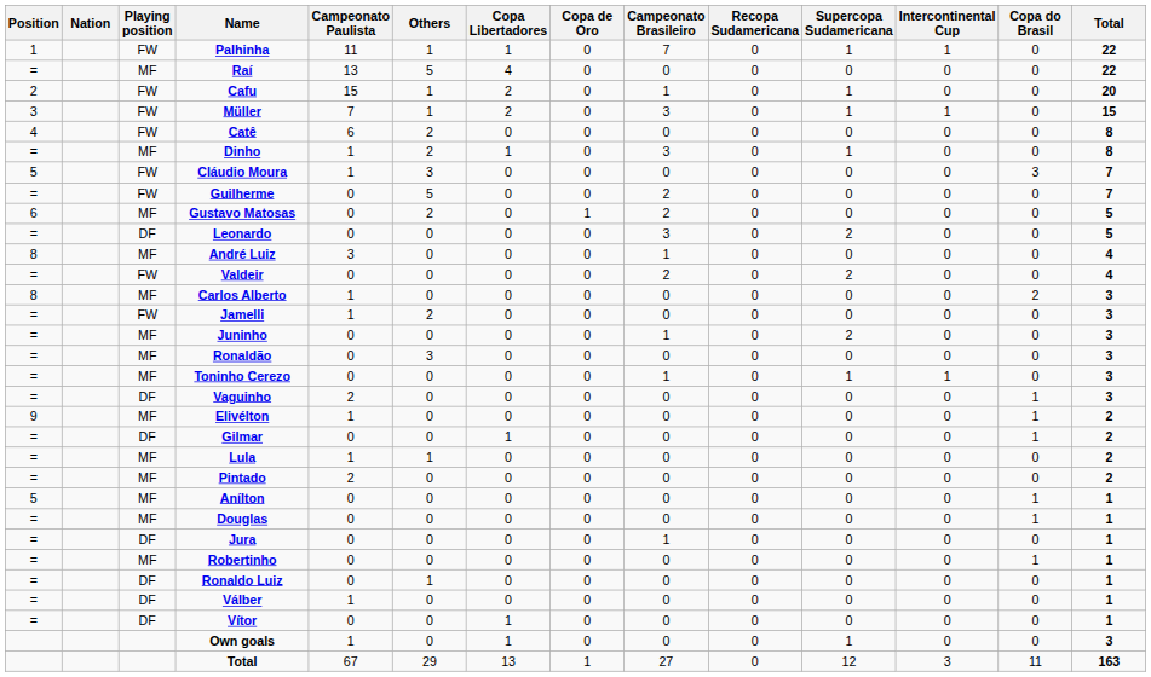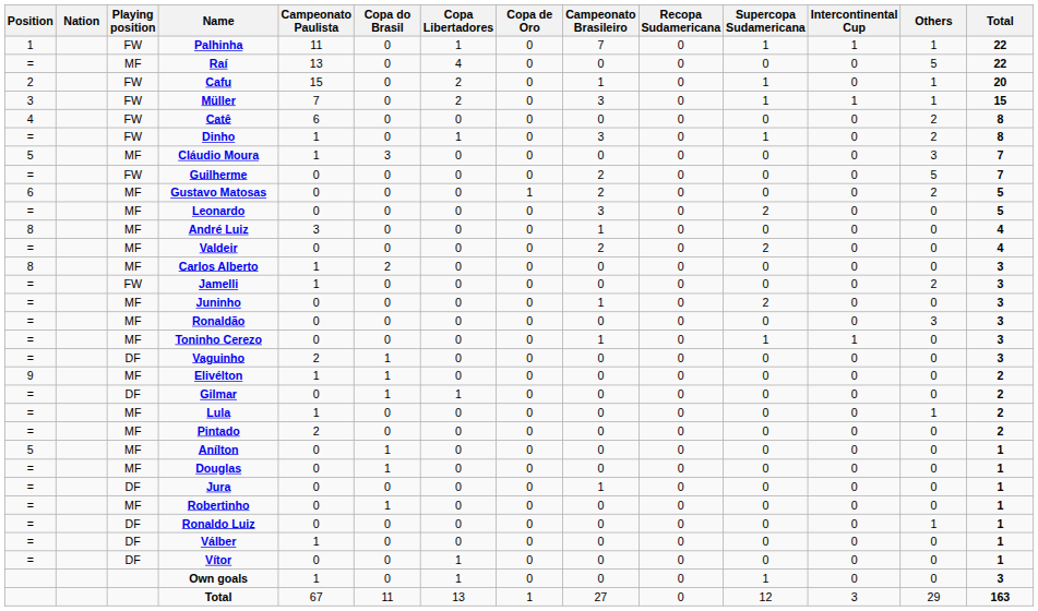 <table class="wikitable" style="font-size: 95%; text-align: center;">
 <tr>
 <th width=60>Position</th>
 <th width=60>Nation</th>
 <th width=60>Playing position</th>
 <th width=150>Name</th>
 <th width=80>Campeonato Paulista</th>
-<th width=80>Others</th>
+<th width=80>Copa do Brasil</th>
 <th width=80>Copa Libertadores</th>
 <th width=80>Copa de Oro</th>
 <th width=80>Campeonato Brasileiro</th>
 <th width=80>Recopa Sudamericana</th>
 <th width=80>Supercopa Sudamericana</th>
 <th width=80>Intercontinental Cup</th>
-<th width=80>Copa do Brasil</th>
+<th width=80>Others</th>
 <th width=80>Total</th>
 </tr>
 <tr>
 <td>1</td>
 <td></td>
 <td>FW</td>
 <td><strong><a href='#'>Palhinha</a></strong></td>
 <td>11</td>
-<td>1</td>
+<td>0</td>
 <td>1</td>
 <td>0</td>
 <td>7</td>
 <td>0</td>
 <td>1</td>
 <td>1</td>
-<td>0</td>
+<td>1</td>
 <td><strong>22</strong></td>
 </tr>
 <tr>
 <td>=</td>
 <td></td>
 <td>MF</td>
 <td><strong><a href='#'>Raí</a></strong></td>
 <td>13</td>
-<td>5</td>
+<td>0</td>
 <td>4</td>
 <td>0</td>
 <td>0</td>
 <td>0</td>
 <td>0</td>
 <td>0</td>
-<td>0</td>
+<td>5</td>
 <td><strong>22</strong></td>
 </tr>
 <tr>
 <td>2</td>
 <td></td>
 <td>FW</td>
 <td><strong><a href='#'>Cafu</a></strong></td>
 <td>15</td>
-<td>1</td>
+<td>0</td>
 <td>2</td>
 <td>0</td>
 <td>1</td>
 <td>0</td>
 <td>1</td>
 <td>0</td>
-<td>0</td>
+<td>1</td>
 <td><strong>20</strong></td>
 </tr>
 <tr>
 <td>3</td>
 <td></td>
 <td>FW</td>
 <td><strong><a href='#'>Müller</a></strong></td>
 <td>7</td>
-<td>1</td>
+<td>0</td>
 <td>2</td>
 <td>0</td>
 <td>3</td>
 <td>0</td>
 <td>1</td>
 <td>1</td>
-<td>0</td>
+<td>1</td>
 <td><strong>15</strong></td>
 </tr>
 <tr>
 <td>4</td>
 <td></td>
 <td>FW</td>
 <td><strong><a href='#'>Catê</a></strong></td>
 <td>6</td>
-<td>2</td>
 <td>0</td>
 <td>0</td>
 <td>0</td>
 <td>0</td>
 <td>0</td>
 <td>0</td>
 <td>0</td>
+<td>2</td>
 <td><strong>8</strong></td>
 </tr>
 <tr>
 <td>=</td>
 <td></td>
-<td>MF</td>
+<td>FW</td>
 <td><strong><a href='#'>Dinho</a></strong></td>
 <td>1</td>
-<td>2</td>
+<td>0</td>
 <td>1</td>
 <td>0</td>
 <td>3</td>
 <td>0</td>
 <td>1</td>
 <td>0</td>
-<td>0</td>
+<td>2</td>
 <td><strong>8</strong></td>
 </tr>
 <tr>
 <td>5</td>
 <td></td>
-<td>FW</td>
+<td>MF</td>
 <td><strong><a href='#'>Cláudio Moura</a></strong></td>
 <td>1</td>
 <td>3</td>
 <td>0</td>
 <td>0</td>
 <td>0</td>
 <td>0</td>
 <td>0</td>
 <td>0</td>
 <td>3</td>
 <td><strong>7</strong></td>
 </tr>
 <tr>
 <td>=</td>
 <td></td>
 <td>FW</td>
 <td><strong><a href='#'>Guilherme</a></strong></td>
 <td>0</td>
-<td>5</td>
+<td>0</td>
 <td>0</td>
 <td>0</td>
 <td>2</td>
 <td>0</td>
 <td>0</td>
 <td>0</td>
-<td>0</td>
+<td>5</td>
 <td><strong>7</strong></td>
 </tr>
 <tr>
 <td>6</td>
 <td></td>
 <td>MF</td>
 <td><strong><a href='#'>Gustavo Matosas</a></strong></td>
 <td>0</td>
-<td>2</td>
+<td>0</td>
 <td>0</td>
 <td>1</td>
 <td>2</td>
 <td>0</td>
 <td>0</td>
 <td>0</td>
-<td>0</td>
+<td>2</td>
 <td><strong>5</strong></td>
 </tr>
 <tr>
 <td>=</td>
 <td></td>
-<td>DF</td>
+<td>MF</td>
 <td><strong><a href='#'>Leonardo</a></strong></td>
 <td>0</td>
 <td>0</td>
 <td>0</td>
 <td>0</td>
 <td>3</td>
 <td>0</td>
 <td>2</td>
 <td>0</td>
 <td>0</td>
 <td><strong>5</strong></td>
 </tr>
 <tr>
 <td>8</td>
 <td></td>
 <td>MF</td>
 <td><strong><a href='#'>André Luiz</a></strong></td>
 <td>3</td>
 <td>0</td>
 <td>0</td>
 <td>0</td>
 <td>1</td>
 <td>0</td>
 <td>0</td>
 <td>0</td>
 <td>0</td>
 <td><strong>4</strong></td>
 </tr>
 <tr>
 <td>=</td>
 <td></td>
-<td>FW</td>
+<td>MF</td>
 <td><strong><a href='#'>Valdeir</a></strong></td>
 <td>0</td>
 <td>0</td>
 <td>0</td>
 <td>0</td>
 <td>2</td>
 <td>0</td>
 <td>2</td>
 <td>0</td>
 <td>0</td>
 <td><strong>4</strong></td>
 </tr>
 <tr>
 <td>8</td>
 <td></td>
 <td>MF</td>
 <td><strong><a href='#'>Carlos Alberto</a></strong></td>
 <td>1</td>
+<td>2</td>
+<td>0</td>
+<td>0</td>
+<td>0</td>
+<td>0</td>
+<td>0</td>
+<td>0</td>
+<td>0</td>
+<td><strong>3</strong></td>
+</tr>
+<tr>
+<td>=</td>
+<td></td>
+<td>FW</td>
+<td><strong><a href='#'>Jamelli</a></strong></td>
+<td>1</td>
 <td>0</td>
 <td>0</td>
 <td>0</td>
 <td>0</td>
 <td>0</td>
 <td>0</td>
 <td>0</td>
 <td>2</td>
-<td><strong>3</strong></td>
-</tr>
-<tr>
-<td>=</td>
-<td></td>
-<td>FW</td>
-<td><strong><a href='#'>Jamelli</a></strong></td>
-<td>1</td>
-<td>2</td>
-<td>0</td>
-<td>0</td>
-<td>0</td>
-<td>0</td>
-<td>0</td>
-<td>0</td>
-<td>0</td>
 <td><strong>3</strong></td>
 </tr>
 <tr>
 <td>=</td>
 <td></td>
 <td>MF</td>
 <td><strong><a href='#'>Juninho</a></strong></td>
 <td>0</td>
 <td>0</td>
 <td>0</td>
 <td>0</td>
 <td>1</td>
 <td>0</td>
 <td>2</td>
 <td>0</td>
 <td>0</td>
 <td><strong>3</strong></td>
 </tr>
 <tr>
 <td>=</td>
 <td></td>
 <td>MF</td>
 <td><strong><a href='#'>Ronaldão</a></strong></td>
 <td>0</td>
-<td>3</td>
 <td>0</td>
 <td>0</td>
 <td>0</td>
 <td>0</td>
 <td>0</td>
 <td>0</td>
 <td>0</td>
+<td>3</td>
 <td><strong>3</strong></td>
 </tr>
 <tr>
 <td>=</td>
 <td></td>
 <td>MF</td>
 <td><strong><a href='#'>Toninho Cerezo</a></strong></td>
 <td>0</td>
 <td>0</td>
 <td>0</td>
 <td>0</td>
 <td>1</td>
 <td>0</td>
 <td>1</td>
 <td>1</td>
 <td>0</td>
 <td><strong>3</strong></td>
 </tr>
 <tr>
 <td>=</td>
 <td></td>
 <td>DF</td>
 <td><strong><a href='#'>Vaguinho</a></strong></td>
 <td>2</td>
+<td>1</td>
 <td>0</td>
 <td>0</td>
 <td>0</td>
 <td>0</td>
 <td>0</td>
 <td>0</td>
 <td>0</td>
-<td>1</td>
 <td><strong>3</strong></td>
 </tr>
 <tr>
 <td>9</td>
 <td></td>
 <td>MF</td>
 <td><strong><a href='#'>Elivélton</a></strong></td>
+<td>1</td>
+<td>1</td>
+<td>0</td>
+<td>0</td>
+<td>0</td>
+<td>0</td>
+<td>0</td>
+<td>0</td>
+<td>0</td>
+<td><strong>2</strong></td>
+</tr>
+<tr>
+<td>=</td>
+<td></td>
+<td>DF</td>
+<td><strong><a href='#'>Gilmar</a></strong></td>
+<td>0</td>
+<td>1</td>
+<td>1</td>
+<td>0</td>
+<td>0</td>
+<td>0</td>
+<td>0</td>
+<td>0</td>
+<td>0</td>
+<td><strong>2</strong></td>
+</tr>
+<tr>
+<td>=</td>
+<td></td>
+<td>MF</td>
+<td><strong><a href='#'>Lula</a></strong></td>
 <td>1</td>
 <td>0</td>
 <td>0</td>
 <td>0</td>
 <td>0</td>
 <td>0</td>
 <td>0</td>
 <td>0</td>
 <td>1</td>
-<td><strong>2</strong></td>
-</tr>
-<tr>
-<td>=</td>
-<td></td>
-<td>DF</td>
-<td><strong><a href='#'>Gilmar</a></strong></td>
-<td>0</td>
-<td>0</td>
-<td>1</td>
-<td>0</td>
-<td>0</td>
-<td>0</td>
-<td>0</td>
-<td>0</td>
-<td>1</td>
-<td><strong>2</strong></td>
-</tr>
-<tr>
-<td>=</td>
-<td></td>
-<td>MF</td>
-<td><strong><a href='#'>Lula</a></strong></td>
-<td>1</td>
-<td>1</td>
-<td>0</td>
-<td>0</td>
-<td>0</td>
-<td>0</td>
-<td>0</td>
-<td>0</td>
-<td>0</td>
 <td><strong>2</strong></td>
 </tr>
 <tr>
 <td>=</td>
 <td></td>
 <td>MF</td>
 <td><strong><a href='#'>Pintado</a></strong></td>
 <td>2</td>
 <td>0</td>
 <td>0</td>
 <td>0</td>
 <td>0</td>
 <td>0</td>
 <td>0</td>
 <td>0</td>
 <td>0</td>
 <td><strong>2</strong></td>
 </tr>
 <tr>
 <td>5</td>
 <td></td>
 <td>MF</td>
 <td><strong><a href='#'>Anílton</a></strong></td>
 <td>0</td>
+<td>1</td>
 <td>0</td>
 <td>0</td>
 <td>0</td>
 <td>0</td>
 <td>0</td>
 <td>0</td>
 <td>0</td>
-<td>1</td>
 <td><strong>1</strong></td>
 </tr>
 <tr>
 <td>=</td>
 <td></td>
 <td>MF</td>
 <td><strong><a href='#'>Douglas</a></strong></td>
 <td>0</td>
+<td>1</td>
 <td>0</td>
 <td>0</td>
 <td>0</td>
 <td>0</td>
 <td>0</td>
 <td>0</td>
 <td>0</td>
-<td>1</td>
 <td><strong>1</strong></td>
 </tr>
 <tr>
 <td>=</td>
 <td></td>
 <td>DF</td>
 <td><strong><a href='#'>Jura</a></strong></td>
 <td>0</td>
 <td>0</td>
 <td>0</td>
 <td>0</td>
 <td>1</td>
 <td>0</td>
 <td>0</td>
 <td>0</td>
 <td>0</td>
 <td><strong>1</strong></td>
 </tr>
 <tr>
 <td>=</td>
 <td></td>
 <td>MF</td>
 <td><strong><a href='#'>Robertinho</a></strong></td>
 <td>0</td>
+<td>1</td>
+<td>0</td>
+<td>0</td>
+<td>0</td>
+<td>0</td>
+<td>0</td>
+<td>0</td>
+<td>0</td>
+<td><strong>1</strong></td>
+</tr>
+<tr>
+<td>=</td>
+<td></td>
+<td>DF</td>
+<td><strong><a href='#'>Ronaldo Luiz</a></strong></td>
+<td>0</td>
 <td>0</td>
 <td>0</td>
 <td>0</td>
 <td>0</td>
 <td>0</td>
 <td>0</td>
 <td>0</td>
 <td>1</td>
-<td><strong>1</strong></td>
-</tr>
-<tr>
-<td>=</td>
-<td></td>
-<td>DF</td>
-<td><strong><a href='#'>Ronaldo Luiz</a></strong></td>
-<td>0</td>
-<td>1</td>
-<td>0</td>
-<td>0</td>
-<td>0</td>
-<td>0</td>
-<td>0</td>
-<td>0</td>
-<td>0</td>
 <td><strong>1</strong></td>
 </tr>
 <tr>
 <td>=</td>
 <td></td>
 <td>DF</td>
 <td><strong><a href='#'>Válber</a></strong></td>
 <td>1</td>
 <td>0</td>
 <td>0</td>
 <td>0</td>
 <td>0</td>
 <td>0</td>
 <td>0</td>
 <td>0</td>
 <td>0</td>
 <td><strong>1</strong></td>
 </tr>
 <tr>
 <td>=</td>
 <td></td>
 <td>DF</td>
 <td><strong><a href='#'>Vítor</a></strong></td>
 <td>0</td>
 <td>0</td>
 <td>1</td>
 <td>0</td>
 <td>0</td>
 <td>0</td>
 <td>0</td>
 <td>0</td>
 <td>0</td>
 <td><strong>1</strong></td>
 </tr>
 <tr>
 <td></td>
 <td></td>
 <td></td>
 <td><strong>Own goals</strong></td>
 <td>1</td>
 <td>0</td>
 <td>1</td>
 <td>0</td>
 <td>0</td>
 <td>0</td>
 <td>1</td>
 <td>0</td>
 <td>0</td>
 <td><strong>3</strong></td>
 </tr>
 <tr>
 <td></td>
 <td></td>
 <td></td>
 <td><strong>Total</strong></td>
 <td>67</td>
-<td>29</td>
+<td>11</td>
 <td>13</td>
 <td>1</td>
 <td>27</td>
 <td>0</td>
 <td>12</td>
 <td>3</td>
-<td>11</td>
+<td>29</td>
 <td><strong>163</strong></td>
 </tr>
 </table>
